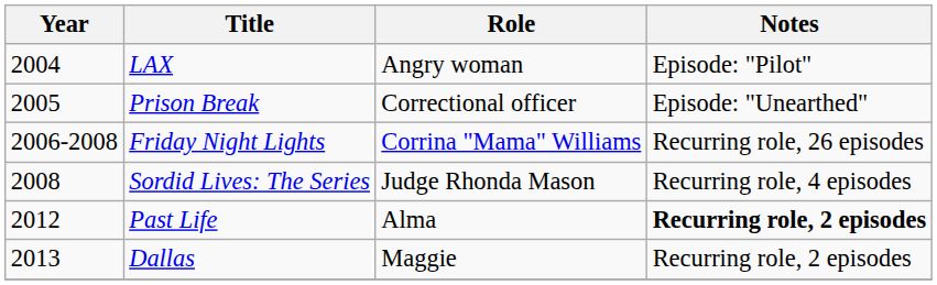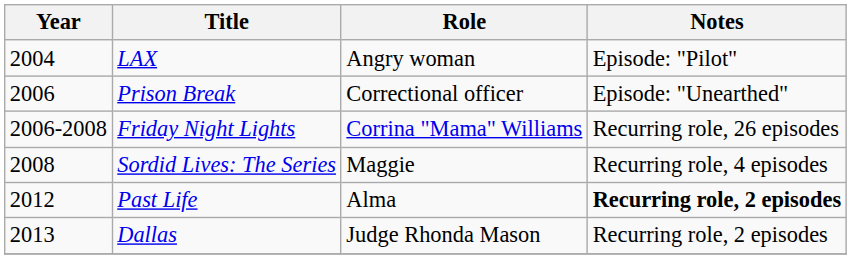 <table class="wikitable sortable">
 <tr>
 <th>Year</th>
 <th>Title</th>
 <th>Role</th>
 <th>Notes</th>
 </tr>
 <tr>
 <td>2004</td>
 <td><em><a href='#'>LAX</a></em></td>
 <td>Angry woman</td>
 <td>Episode: "Pilot"</td>
 </tr>
 <tr>
-<td>2005</td>
+<td>2006</td>
 <td><em><a href='#'>Prison Break</a></em></td>
 <td>Correctional officer</td>
 <td>Episode: "Unearthed"</td>
 </tr>
 <tr>
 <td>2006-2008</td>
 <td><em><a href='#'>Friday Night Lights</a></em></td>
 <td><a href='#'>Corrina "Mama" Williams</a></td>
 <td>Recurring role, 26 episodes</td>
 </tr>
 <tr>
 <td>2008</td>
 <td><em><a href='#'>Sordid Lives: The Series</a></em></td>
-<td>Judge Rhonda Mason</td>
+<td>Maggie</td>
 <td>Recurring role, 4 episodes</td>
 </tr>
 <tr>
 <td>2012</td>
 <td><em><a href='#'>Past Life</a></em></td>
 <td>Alma</td>
 <td><strong>Recurring role, 2 episodes</strong></td>
 </tr>
 <tr>
 <td>2013</td>
 <td><em><a href='#'>Dallas</a></em></td>
-<td>Maggie</td>
+<td>Judge Rhonda Mason</td>
 <td>Recurring role, 2 episodes</td>
 </tr>
 <tr>
 </tr>
 </table>
